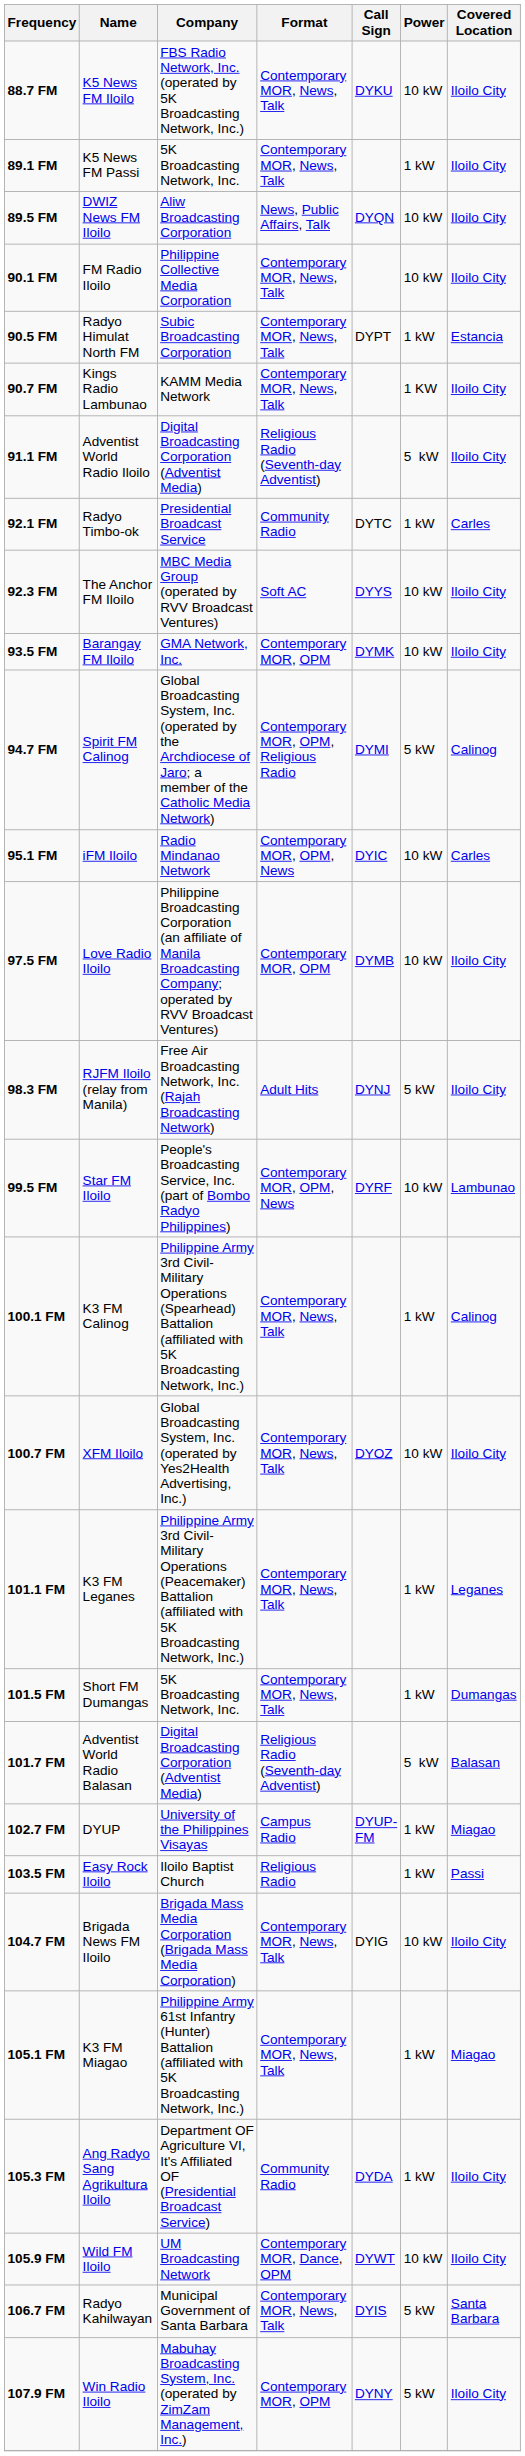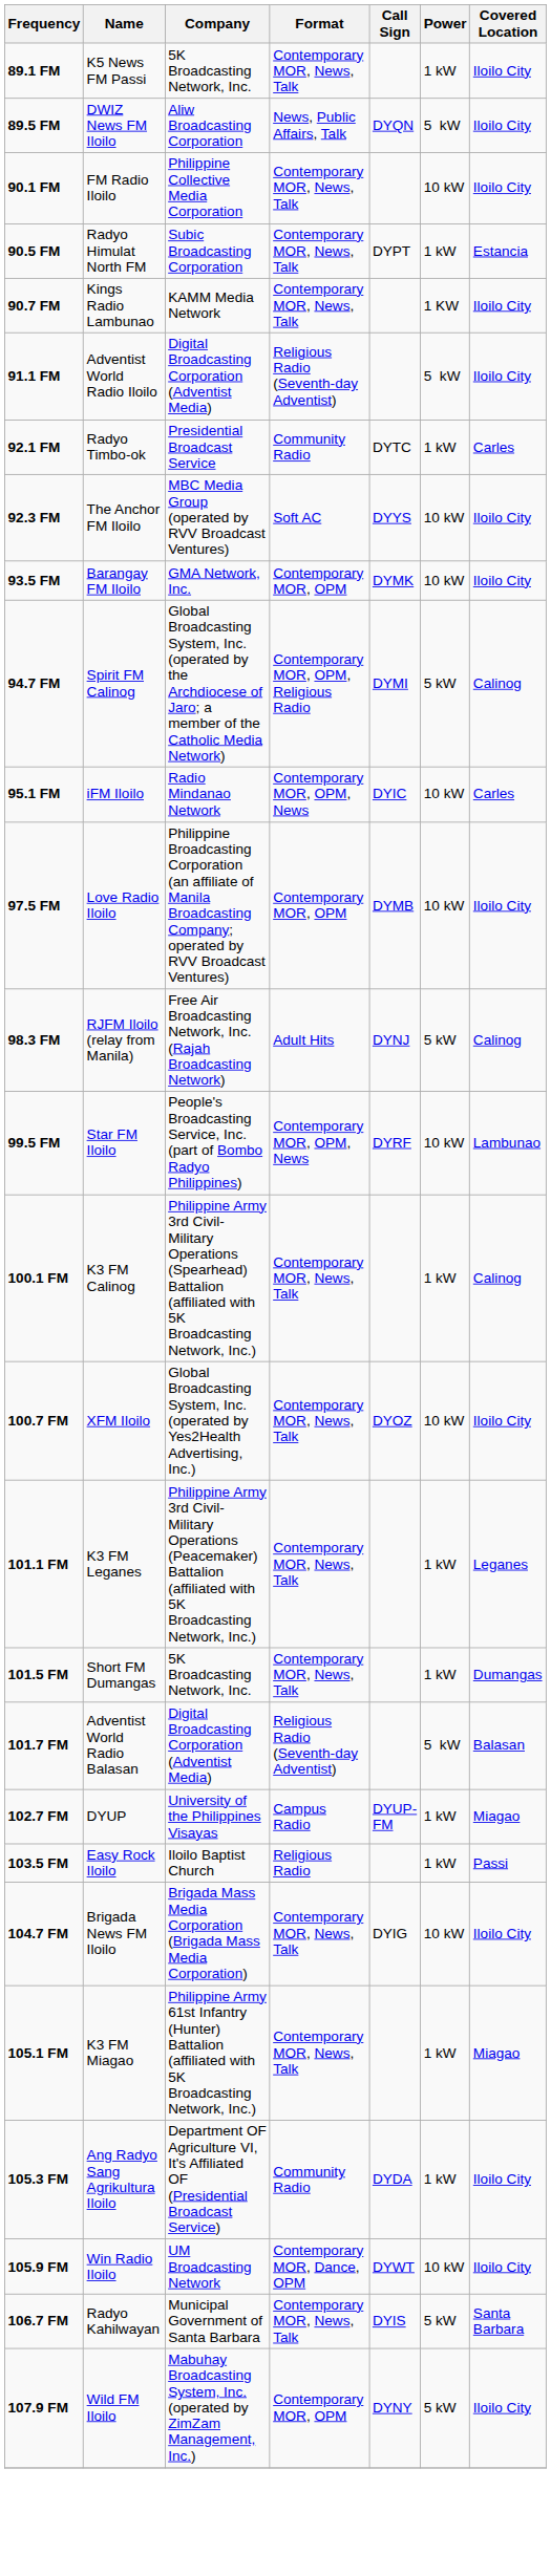 <table class="wikitable">
 <tr>
 <th>Frequency</th>
 <th>Name</th>
 <th>Company</th>
 <th>Format</th>
 <th>Call Sign</th>
 <th>Power</th>
 <th>Covered Location</th>
-</tr>
-<tr>
-<td><strong>88.7 FM</strong></td>
-<td><a href='#'>K5 News FM Iloilo</a></td>
-<td><a href='#'>FBS Radio Network, Inc.</a> (operated by 5K Broadcasting Network, Inc.)</td>
-<td><a href='#'>Contemporary MOR</a>, <a href='#'>News</a>, <a href='#'>Talk</a></td>
-<td><a href='#'>DYKU</a></td>
-<td>10 kW</td>
-<td><a href='#'>Iloilo City</a></td>
 </tr>
 <tr>
 <td><strong>89.1 FM</strong></td>
 <td>K5 News FM Passi</td>
 <td>5K Broadcasting Network, Inc.</td>
 <td><a href='#'>Contemporary MOR</a>, <a href='#'>News</a>, <a href='#'>Talk</a></td>
 <td></td>
 <td>1 kW</td>
 <td><a href='#'>Iloilo City</a></td>
 </tr>
 <tr>
 <td><strong>89.5 FM</strong></td>
 <td><a href='#'>DWIZ News FM Iloilo</a></td>
 <td><a href='#'>Aliw Broadcasting Corporation</a></td>
 <td><a href='#'>News</a>, <a href='#'>Public Affairs</a>, <a href='#'>Talk</a></td>
 <td><a href='#'>DYQN</a></td>
-<td>10 kW</td>
+<td>5  kW</td>
 <td><a href='#'>Iloilo City</a></td>
 </tr>
 <tr>
 <td><strong>90.1 FM</strong></td>
 <td>FM Radio Iloilo</td>
 <td><a href='#'>Philippine Collective Media Corporation</a></td>
 <td><a href='#'>Contemporary MOR</a>, <a href='#'>News</a>, <a href='#'>Talk</a></td>
 <td></td>
 <td>10 kW</td>
 <td><a href='#'>Iloilo City</a></td>
 </tr>
 <tr>
 <td><strong>90.5 FM</strong></td>
 <td>Radyo Himulat North FM</td>
 <td><a href='#'>Subic Broadcasting Corporation</a></td>
 <td><a href='#'>Contemporary MOR</a>, <a href='#'>News</a>, <a href='#'>Talk</a></td>
 <td>DYPT</td>
 <td>1 kW</td>
 <td><a href='#'>Estancia</a></td>
 </tr>
 <tr>
 <td><strong>90.7 FM</strong></td>
 <td>Kings Radio Lambunao</td>
 <td>KAMM Media Network</td>
 <td><a href='#'>Contemporary MOR</a>, <a href='#'>News</a>, <a href='#'>Talk</a></td>
 <td></td>
 <td>1 KW</td>
 <td><a href='#'>Iloilo City</a></td>
 </tr>
 <tr>
 <td><strong>91.1 FM</strong></td>
 <td>Adventist World Radio Iloilo</td>
 <td><a href='#'>Digital Broadcasting Corporation</a> (<a href='#'>Adventist Media</a>)</td>
 <td><a href='#'>Religious Radio</a> (<a href='#'>Seventh-day Adventist</a>)</td>
 <td></td>
 <td>5  kW</td>
 <td><a href='#'>Iloilo City</a></td>
 </tr>
 <tr>
 <td><strong>92.1 FM</strong></td>
 <td>Radyo Timbo-ok</td>
 <td><a href='#'>Presidential Broadcast Service</a></td>
 <td><a href='#'>Community Radio</a></td>
 <td>DYTC</td>
 <td>1 kW</td>
 <td><a href='#'>Carles</a></td>
 </tr>
 <tr>
 <td><strong>92.3 FM</strong></td>
 <td>The Anchor FM Iloilo</td>
 <td><a href='#'>MBC Media Group</a> (operated by RVV Broadcast Ventures)</td>
 <td><a href='#'>Soft AC</a></td>
 <td><a href='#'>DYYS</a></td>
 <td>10 kW</td>
 <td><a href='#'>Iloilo City</a></td>
 </tr>
 <tr>
 <td><strong>93.5 FM</strong></td>
 <td><a href='#'>Barangay FM Iloilo</a></td>
 <td><a href='#'>GMA Network, Inc.</a></td>
 <td><a href='#'>Contemporary MOR</a>, <a href='#'>OPM</a></td>
 <td><a href='#'>DYMK</a></td>
 <td>10 kW</td>
 <td><a href='#'>Iloilo City</a></td>
 </tr>
 <tr>
 <td><strong>94.7 FM</strong></td>
 <td><a href='#'>Spirit FM Calinog</a></td>
 <td>Global Broadcasting System, Inc. (operated by the <a href='#'>Archdiocese of Jaro</a>; a member of the <a href='#'>Catholic Media Network</a>)</td>
 <td><a href='#'>Contemporary MOR</a>, <a href='#'>OPM</a>, <a href='#'>Religious Radio</a></td>
 <td><a href='#'>DYMI</a></td>
 <td>5 kW</td>
 <td><a href='#'>Calinog</a></td>
 </tr>
 <tr>
 <td><strong>95.1 FM</strong></td>
 <td><a href='#'>iFM Iloilo</a></td>
 <td><a href='#'>Radio Mindanao Network</a></td>
 <td><a href='#'>Contemporary MOR</a>, <a href='#'>OPM</a>, <a href='#'>News</a></td>
 <td><a href='#'>DYIC</a></td>
 <td>10 kW</td>
 <td><a href='#'>Carles</a></td>
 </tr>
 <tr>
 <td><strong>97.5 FM</strong></td>
 <td><a href='#'>Love Radio Iloilo</a></td>
 <td>Philippine Broadcasting Corporation (an affiliate of <a href='#'>Manila Broadcasting Company</a>; operated by RVV Broadcast Ventures)</td>
 <td><a href='#'>Contemporary MOR</a>, <a href='#'>OPM</a></td>
 <td><a href='#'>DYMB</a></td>
 <td>10 kW</td>
 <td><a href='#'>Iloilo City</a></td>
 </tr>
 <tr>
 <td><strong>98.3 FM</strong></td>
 <td><a href='#'>RJFM Iloilo</a> (relay from Manila)</td>
 <td>Free Air Broadcasting Network, Inc. (<a href='#'>Rajah Broadcasting Network</a>)</td>
 <td><a href='#'>Adult Hits</a></td>
 <td><a href='#'>DYNJ</a></td>
 <td>5 kW</td>
-<td><a href='#'>Iloilo City</a></td>
+<td><a href='#'>Calinog</a></td>
 </tr>
 <tr>
 <td><strong>99.5 FM</strong></td>
 <td><a href='#'>Star FM Iloilo</a></td>
 <td>People's Broadcasting Service, Inc. (part of <a href='#'>Bombo Radyo Philippines</a>)</td>
 <td><a href='#'>Contemporary MOR</a>, <a href='#'>OPM</a>, <a href='#'>News</a></td>
 <td><a href='#'>DYRF</a></td>
 <td>10 kW</td>
 <td><a href='#'>Lambunao</a></td>
 </tr>
 <tr>
 <td><strong>100.1 FM</strong></td>
 <td>K3 FM Calinog</td>
 <td><a href='#'>Philippine Army</a> 3rd Civil-Military Operations (Spearhead) Battalion (affiliated with 5K Broadcasting Network, Inc.)</td>
 <td><a href='#'>Contemporary MOR</a>, <a href='#'>News</a>, <a href='#'>Talk</a></td>
 <td></td>
 <td>1 kW</td>
 <td><a href='#'>Calinog</a></td>
 </tr>
 <tr>
 <td><strong>100.7 FM</strong></td>
 <td><a href='#'>XFM Iloilo</a></td>
 <td>Global Broadcasting System, Inc. (operated by Yes2Health Advertising, Inc.)</td>
 <td><a href='#'>Contemporary MOR</a>, <a href='#'>News</a>, <a href='#'>Talk</a></td>
 <td><a href='#'>DYOZ</a></td>
 <td>10 kW</td>
 <td><a href='#'>Iloilo City</a></td>
 </tr>
 <tr>
 <td><strong>101.1 FM</strong></td>
 <td>K3 FM Leganes</td>
 <td><a href='#'>Philippine Army</a> 3rd Civil-Military Operations (Peacemaker) Battalion (affiliated with 5K Broadcasting Network, Inc.)</td>
 <td><a href='#'>Contemporary MOR</a>, <a href='#'>News</a>, <a href='#'>Talk</a></td>
 <td></td>
 <td>1 kW</td>
 <td><a href='#'>Leganes</a></td>
 </tr>
 <tr>
 <td><strong>101.5 FM</strong></td>
 <td>Short FM Dumangas</td>
 <td>5K Broadcasting Network, Inc.</td>
 <td><a href='#'>Contemporary MOR</a>, <a href='#'>News</a>, <a href='#'>Talk</a></td>
 <td></td>
 <td>1 kW</td>
 <td><a href='#'>Dumangas</a></td>
 </tr>
 <tr>
 <td><strong>101.7 FM</strong></td>
 <td>Adventist World Radio Balasan</td>
 <td><a href='#'>Digital Broadcasting Corporation</a> (<a href='#'>Adventist Media</a>)</td>
 <td><a href='#'>Religious Radio</a> (<a href='#'>Seventh-day Adventist</a>)</td>
 <td></td>
 <td>5  kW</td>
 <td><a href='#'>Balasan</a></td>
 </tr>
 <tr>
 <td><strong>102.7 FM</strong></td>
 <td>DYUP</td>
 <td><a href='#'>University of the Philippines Visayas</a></td>
 <td><a href='#'>Campus Radio</a></td>
 <td><a href='#'>DYUP-FM</a></td>
 <td>1 kW</td>
 <td><a href='#'>Miagao</a></td>
 </tr>
 <tr>
 <td><strong>103.5 FM</strong></td>
 <td><a href='#'>Easy Rock Iloilo</a></td>
 <td>Iloilo Baptist Church</td>
 <td><a href='#'>Religious Radio</a></td>
 <td></td>
 <td>1 kW</td>
 <td><a href='#'>Passi</a></td>
 </tr>
 <tr>
 <td><strong>104.7 FM</strong></td>
 <td>Brigada News FM Iloilo</td>
 <td><a href='#'>Brigada Mass Media Corporation</a> (<a href='#'>Brigada Mass Media Corporation</a>)</td>
 <td><a href='#'>Contemporary MOR</a>, <a href='#'>News</a>, <a href='#'>Talk</a></td>
 <td>DYIG</td>
 <td>10 kW</td>
 <td><a href='#'>Iloilo City</a></td>
 </tr>
 <tr>
 <td><strong>105.1 FM</strong></td>
 <td>K3 FM Miagao</td>
 <td><a href='#'>Philippine Army</a> 61st Infantry (Hunter) Battalion (affiliated with 5K Broadcasting Network, Inc.)</td>
 <td><a href='#'>Contemporary MOR</a>, <a href='#'>News</a>, <a href='#'>Talk</a></td>
 <td></td>
 <td>1 kW</td>
 <td><a href='#'>Miagao</a></td>
 </tr>
 <tr>
 <td><strong>105.3 FM</strong></td>
 <td><a href='#'>Ang Radyo Sang Agrikultura Iloilo</a></td>
 <td>Department OF Agriculture VI, It's Affiliated OF (<a href='#'>Presidential Broadcast Service</a>)</td>
 <td><a href='#'>Community Radio</a></td>
 <td><a href='#'>DYDA</a></td>
 <td>1 kW</td>
 <td><a href='#'>Iloilo City</a></td>
 </tr>
 <tr>
 <td><strong>105.9 FM</strong></td>
-<td><a href='#'>Wild FM Iloilo</a></td>
+<td><a href='#'>Win Radio Iloilo</a></td>
 <td><a href='#'>UM Broadcasting Network</a></td>
 <td><a href='#'>Contemporary MOR</a>, <a href='#'>Dance</a>, <a href='#'>OPM</a></td>
 <td><a href='#'>DYWT</a></td>
 <td>10 kW</td>
 <td><a href='#'>Iloilo City</a></td>
 </tr>
 <tr>
 <td><strong>106.7 FM</strong></td>
 <td>Radyo Kahilwayan</td>
 <td>Municipal Government of Santa Barbara</td>
 <td><a href='#'>Contemporary MOR</a>, <a href='#'>News</a>, <a href='#'>Talk</a></td>
 <td><a href='#'>DYIS</a></td>
 <td>5 kW</td>
 <td><a href='#'>Santa Barbara</a></td>
 </tr>
 <tr>
 <td><strong>107.9 FM</strong></td>
-<td><a href='#'>Win Radio Iloilo</a></td>
+<td><a href='#'>Wild FM Iloilo</a></td>
 <td><a href='#'>Mabuhay Broadcasting System, Inc.</a> (operated by <a href='#'>ZimZam Management, Inc.</a>)</td>
 <td><a href='#'>Contemporary MOR</a>, <a href='#'>OPM</a></td>
 <td><a href='#'>DYNY</a></td>
 <td>5 kW</td>
 <td><a href='#'>Iloilo City</a></td>
 </tr>
 <tr>
 </tr>
 </table>
